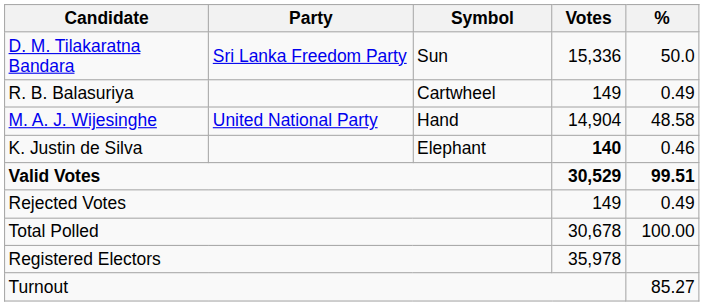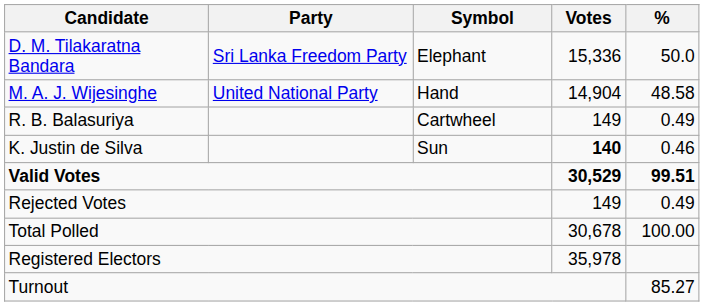 <table class="wikitable" border="1" style="text-align:right;">
 <tr>
 <th align=left width="180">Candidate</th>
 <th align=left width="180">Party</th>
 <th align=left width="120">Symbol</th>
 <th align=left width="60">Votes</th>
 <th align=left width="60">%</th>
 </tr>
 <tr>
 <td align=left><a href='#'>D. M. Tilakaratna Bandara</a></td>
 <td align=left><a href='#'>Sri Lanka Freedom Party</a></td>
-<td align=left>Sun</td>
+<td align=left>Elephant</td>
 <td>15,336</td>
 <td>50.0</td>
+</tr>
+<tr>
+<td align=left><a href='#'>M. A. J. Wijesinghe</a></td>
+<td align=left><a href='#'>United National Party</a></td>
+<td align=left>Hand</td>
+<td>14,904</td>
+<td>48.58</td>
 </tr>
 <tr>
 <td align=left>R. B. Balasuriya</td>
 <td align=left></td>
 <td align=left>Cartwheel</td>
 <td>149</td>
 <td>0.49</td>
 </tr>
 <tr>
-<td align=left><a href='#'>M. A. J. Wijesinghe</a></td>
-<td align=left><a href='#'>United National Party</a></td>
-<td align=left>Hand</td>
-<td>14,904</td>
-<td>48.58</td>
-</tr>
-<tr>
 <td align=left>K. Justin de Silva</td>
 <td align=left></td>
-<td align=left>Elephant</td>
+<td align=left>Sun</td>
 <td><strong>140</strong></td>
 <td>0.46</td>
 </tr>
 <tr>
 <td align=left colspan=3><strong>Valid Votes</strong></td>
 <td><strong>30,529</strong></td>
 <td><strong>99.51</strong></td>
 </tr>
 <tr>
 <td align=left colspan=3>Rejected Votes</td>
 <td>149</td>
 <td>0.49</td>
 </tr>
 <tr>
 <td align=left colspan=3>Total Polled</td>
 <td>30,678</td>
 <td>100.00</td>
 </tr>
 <tr>
 <td align=left colspan=3>Registered Electors</td>
 <td>35,978</td>
 <td></td>
 </tr>
 <tr>
 <td align=left colspan=4>Turnout</td>
 <td>85.27</td>
 </tr>
 </table>
